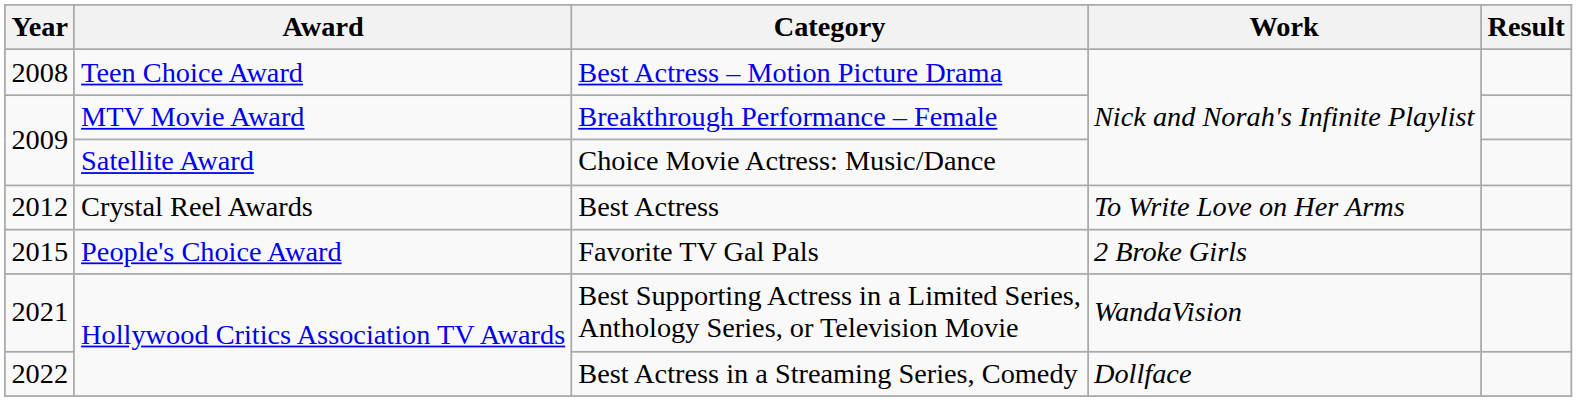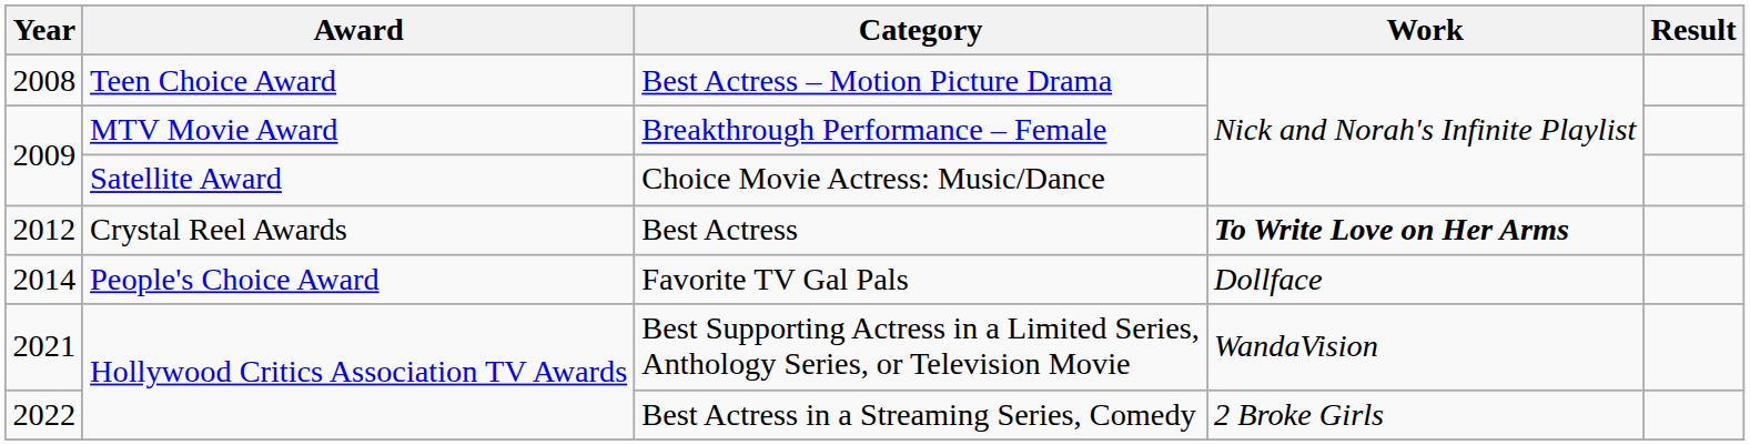 <table class="wikitable sortable">
 <tr>
 <th>Year</th>
 <th>Award</th>
 <th>Category</th>
 <th>Work</th>
 <th>Result</th>
 </tr>
 <tr>
 <td>2008</td>
 <td><a href='#'>Teen Choice Award</a></td>
 <td><a href='#'>Best Actress – Motion Picture Drama</a></td>
 <td rowspan="3"><em>Nick and Norah's Infinite Playlist</em></td>
 <td></td>
 </tr>
 <tr>
 <td rowspan="2">2009</td>
 <td><a href='#'>MTV Movie Award</a></td>
 <td><a href='#'>Breakthrough Performance – Female</a></td>
 <td></td>
 </tr>
 <tr>
 <td><a href='#'>Satellite Award</a></td>
 <td>Choice Movie Actress: Music/Dance</td>
 <td></td>
 </tr>
 <tr>
 <td>2012</td>
 <td>Crystal Reel Awards</td>
 <td>Best Actress</td>
-<td><em>To Write Love on Her Arms</em></td>
+<td><strong><em>To Write Love on Her Arms</em></strong></td>
 <td></td>
 </tr>
 <tr>
-<td>2015</td>
+<td>2014</td>
 <td><a href='#'>People's Choice Award</a></td>
 <td>Favorite TV Gal Pals </td>
-<td><em>2 Broke Girls</em></td>
+<td><em>Dollface</em></td>
 <td></td>
 </tr>
 <tr>
 <td>2021</td>
 <td rowspan="2"><a href='#'>Hollywood Critics Association TV Awards</a></td>
 <td>Best Supporting Actress in a Limited Series,<br>Anthology Series, or Television Movie</td>
 <td><em>WandaVision</em></td>
 <td></td>
 </tr>
 <tr>
 <td>2022</td>
 <td>Best Actress in a Streaming Series, Comedy</td>
-<td><em>Dollface</em></td>
+<td><em>2 Broke Girls</em></td>
 <td></td>
 </tr>
 </table>
